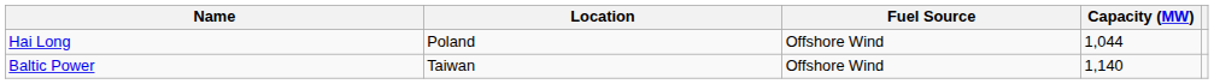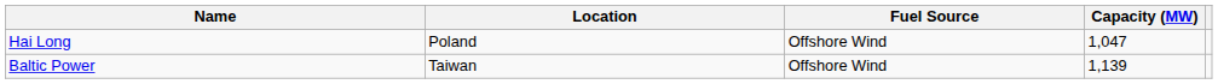 <table class="wikitable sortable">
 <tr>
 <th width="35%">Name</th>
 <th width="30%">Location</th>
 <th width="25%">Fuel Source</th>
 <th width="15%">Capacity (<a href='#'>MW</a>)</th>
 <th width="10%"></th>
 </tr>
 <tr>
 <td><a href='#'>Hai Long</a></td>
 <td>Poland</td>
 <td>Offshore Wind</td>
-<td>1,044</td>
+<td>1,047</td>
 <td></td>
 </tr>
 <tr>
 <td><a href='#'>Baltic Power</a></td>
 <td>Taiwan</td>
 <td>Offshore Wind</td>
-<td>1,140</td>
+<td>1,139</td>
 <td></td>
 </tr>
 </table>
